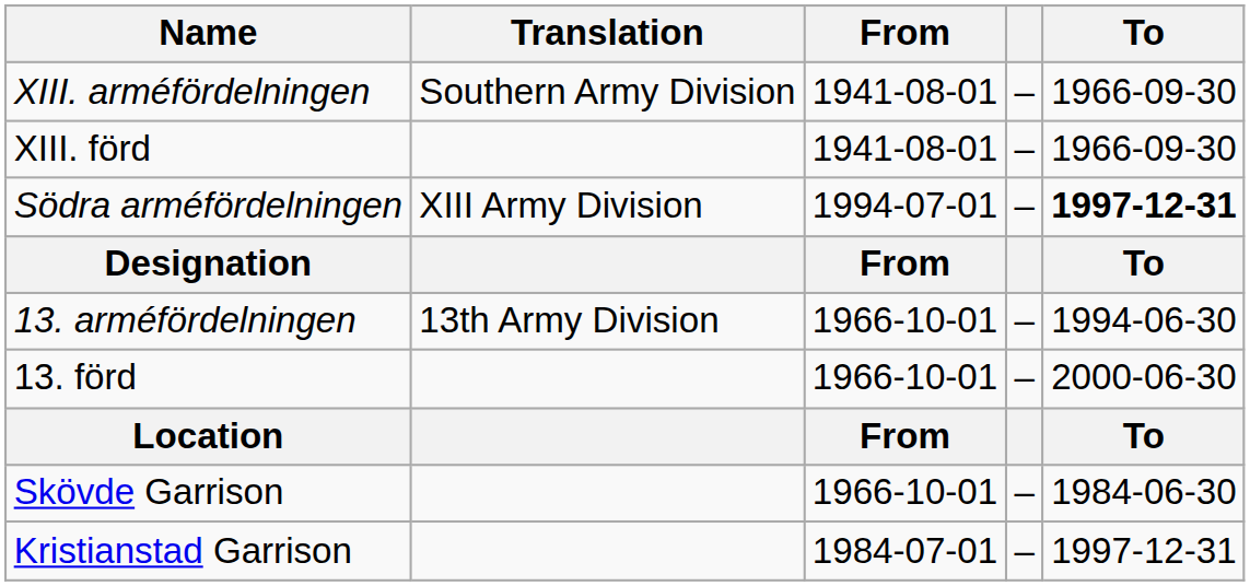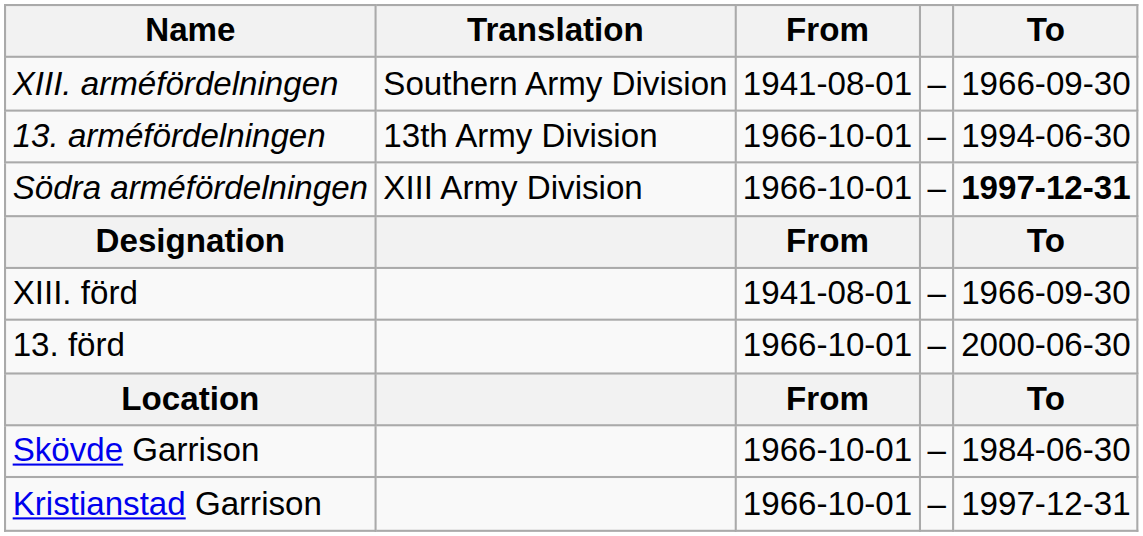 <table class="wikitable">
 <tr>
 <th style="font-weight:bold;">Name</th>
 <th style="font-weight:bold;">Translation</th>
 <th style="text-align: center; font-weight:bold;">From</th>
 <th></th>
 <th style="text-align: center; font-weight:bold;">To</th>
 </tr>
 <tr>
 <td style="font-style:italic;">XIII. arméfördelningen</td>
 <td>Southern Army Division</td>
 <td>1941-08-01</td>
 <td>–</td>
 <td>1966-09-30</td>
 </tr>
 <tr>
-<td>XIII. förd</td>
-<td></td>
-<td style="text-align: center;">1941-08-01</td>
-<td style="text-align: center;">–</td>
-<td style="text-align: center;">1966-09-30</td>
+<td style="font-style:italic;">13. arméfördelningen</td>
+<td>13th Army Division</td>
+<td>1966-10-01</td>
+<td>–</td>
+<td>1994-06-30</td>
 </tr>
 <tr>
 <td style="font-style:italic;">Södra arméfördelningen</td>
 <td>XIII Army Division</td>
-<td>1994-07-01</td>
+<td style="text-align: center;">1966-10-01</td>
 <td>–</td>
 <td><strong>1997-12-31</strong></td>
 </tr>
 <tr>
 <th style="font-weight:bold;">Designation</th>
 <th style="font-weight:bold;"></th>
 <th style="text-align: center; font-weight:bold;">From</th>
 <th></th>
 <th style="text-align: center; font-weight:bold;">To</th>
 </tr>
 <tr>
-<td style="font-style:italic;">13. arméfördelningen</td>
-<td>13th Army Division</td>
-<td>1966-10-01</td>
-<td>–</td>
-<td>1994-06-30</td>
+<td>XIII. förd</td>
+<td></td>
+<td style="text-align: center;">1941-08-01</td>
+<td style="text-align: center;">–</td>
+<td style="text-align: center;">1966-09-30</td>
 </tr>
 <tr>
 <td>13. förd</td>
 <td></td>
 <td style="text-align: center;">1966-10-01</td>
 <td style="text-align: center;">–</td>
 <td style="text-align: center;">2000-06-30</td>
 </tr>
 <tr>
 <th style="font-weight:bold;">Location</th>
 <th style="font-weight:bold;"></th>
 <th style="text-align: center; font-weight:bold;">From</th>
 <th></th>
 <th style="text-align: center; font-weight:bold;">To</th>
 </tr>
 <tr>
 <td><a href='#'>Skövde</a> Garrison</td>
 <td></td>
 <td style="text-align: center;">1966-10-01</td>
 <td style="text-align: center;">–</td>
 <td style="text-align: center;">1984-06-30</td>
 </tr>
 <tr>
 <td><a href='#'>Kristianstad</a> Garrison</td>
 <td></td>
-<td style="text-align: center;">1984-07-01</td>
+<td>1966-10-01</td>
 <td style="text-align: center;">–</td>
 <td style="text-align: center;">1997-12-31</td>
 </tr>
 </table>
